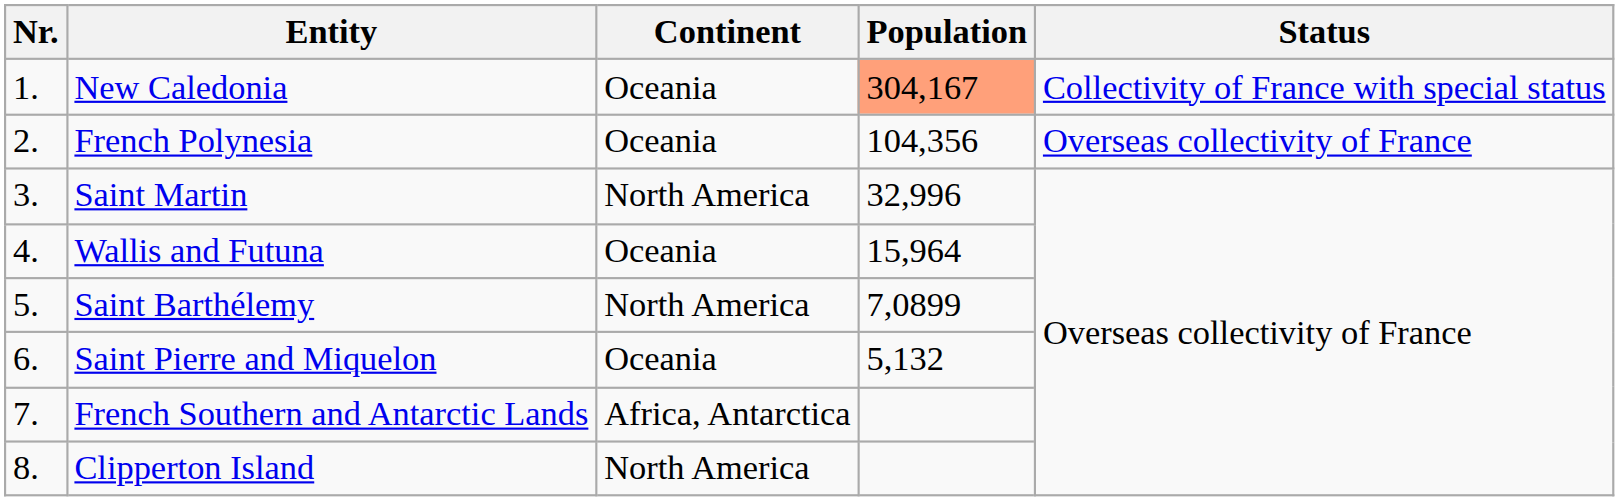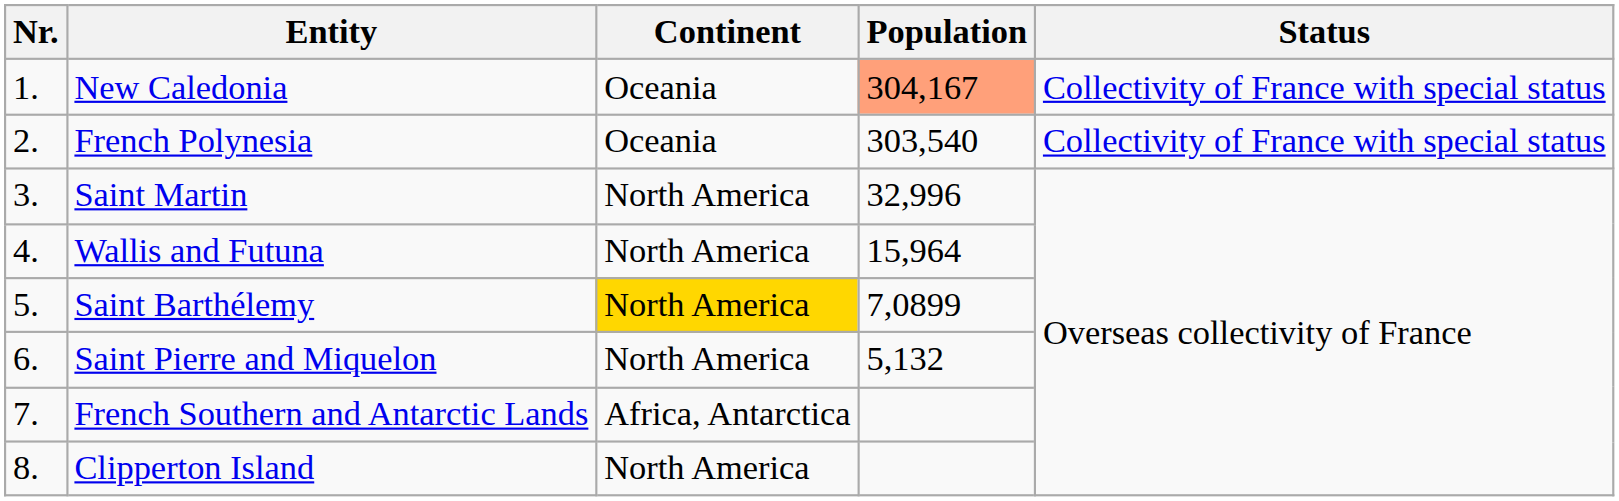 <table class="wikitable sortable">
 <tr>
 <th scope="col">Nr.</th>
 <th scope="col">Entity</th>
 <th scope="col">Continent</th>
 <th scope="col">Population</th>
 <th scope="col">Status</th>
 </tr>
 <tr>
 <td>1.</td>
 <td><a href='#'>New Caledonia</a></td>
 <td>Oceania</td>
 <td style="background: lightsalmon;">304,167</td>
 <td><a href='#'>Collectivity of France with special status</a></td>
 </tr>
 <tr>
 <td>2.</td>
 <td><a href='#'>French Polynesia</a></td>
 <td>Oceania</td>
-<td>104,356</td>
-<td><a href='#'>Overseas collectivity of France</a></td>
+<td>303,540</td>
+<td><a href='#'>Collectivity of France with special status</a></td>
 </tr>
 <tr>
 <td>3.</td>
 <td><a href='#'>Saint Martin</a></td>
 <td>North America</td>
 <td>32,996</td>
 <td rowspan="6">Overseas collectivity of France</td>
 </tr>
 <tr>
 <td>4.</td>
 <td><a href='#'>Wallis and Futuna</a></td>
-<td>Oceania</td>
+<td>North America</td>
 <td>15,964</td>
 </tr>
 <tr>
 <td>5.</td>
 <td><a href='#'>Saint Barthélemy</a></td>
-<td>North America</td>
+<td style="background: gold;">North America</td>
 <td>7,0899</td>
 </tr>
 <tr>
 <td>6.</td>
 <td><a href='#'>Saint Pierre and Miquelon</a></td>
-<td>Oceania</td>
+<td>North America</td>
 <td>5,132</td>
 </tr>
 <tr>
 <td>7.</td>
 <td><a href='#'>French Southern and Antarctic Lands</a></td>
 <td>Africa, Antarctica</td>
 <td></td>
 </tr>
 <tr>
 <td>8.</td>
 <td><a href='#'>Clipperton Island</a></td>
 <td>North America</td>
 <td></td>
 </tr>
 </table>
